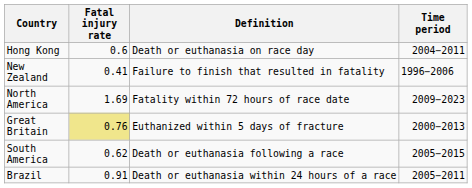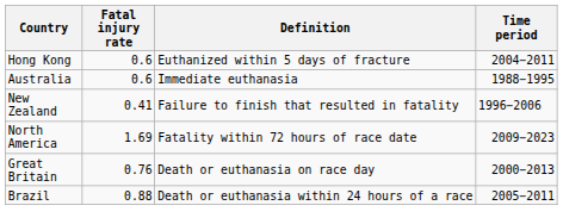 <table class="wikitable">
 <tr>
 <th style="width:80px;">Country</th>
 <th style="width:75px;">Fatal injury rate</th>
 <th>Definition</th>
 <th style="width:85px;">Time period</th>
 </tr>
 <tr>
 <td>Hong Kong</td>
 <td align="right">0.6</td>
-<td>Death or euthanasia on race day</td>
+<td>Euthanized within 5 days of fracture</td>
 <td align="right">2004−2011</td>
+</tr>
+<tr>
+<td>Australia</td>
+<td align="right">0.6</td>
+<td>Immediate euthanasia</td>
+<td align="right">1988−1995</td>
 </tr>
 <tr>
 <td>New Zealand</td>
 <td align="right">0.41</td>
 <td>Failure to finish that resulted in fatality</td>
 <td>1996−2006</td>
 </tr>
 <tr>
 <td>North America</td>
 <td align="right">1.69</td>
 <td>Fatality within 72 hours of race date</td>
 <td align="right">2009−2023</td>
 </tr>
 <tr>
 <td>Great Britain</td>
-<td align="right" style="background: khaki;">0.76</td>
-<td>Euthanized within 5 days of fracture</td>
+<td align="right">0.76</td>
+<td>Death or euthanasia on race day</td>
 <td align="right">2000−2013</td>
 </tr>
 <tr>
-<td>South America</td>
-<td align="right">0.62</td>
-<td>Death or euthanasia following a race</td>
-<td align="right">2005−2015</td>
-</tr>
-<tr>
 <td>Brazil</td>
-<td align="right">0.91</td>
+<td align="right">0.88</td>
 <td>Death or euthanasia within 24 hours of a race</td>
 <td align="right">2005−2011</td>
 </tr>
 </table>
